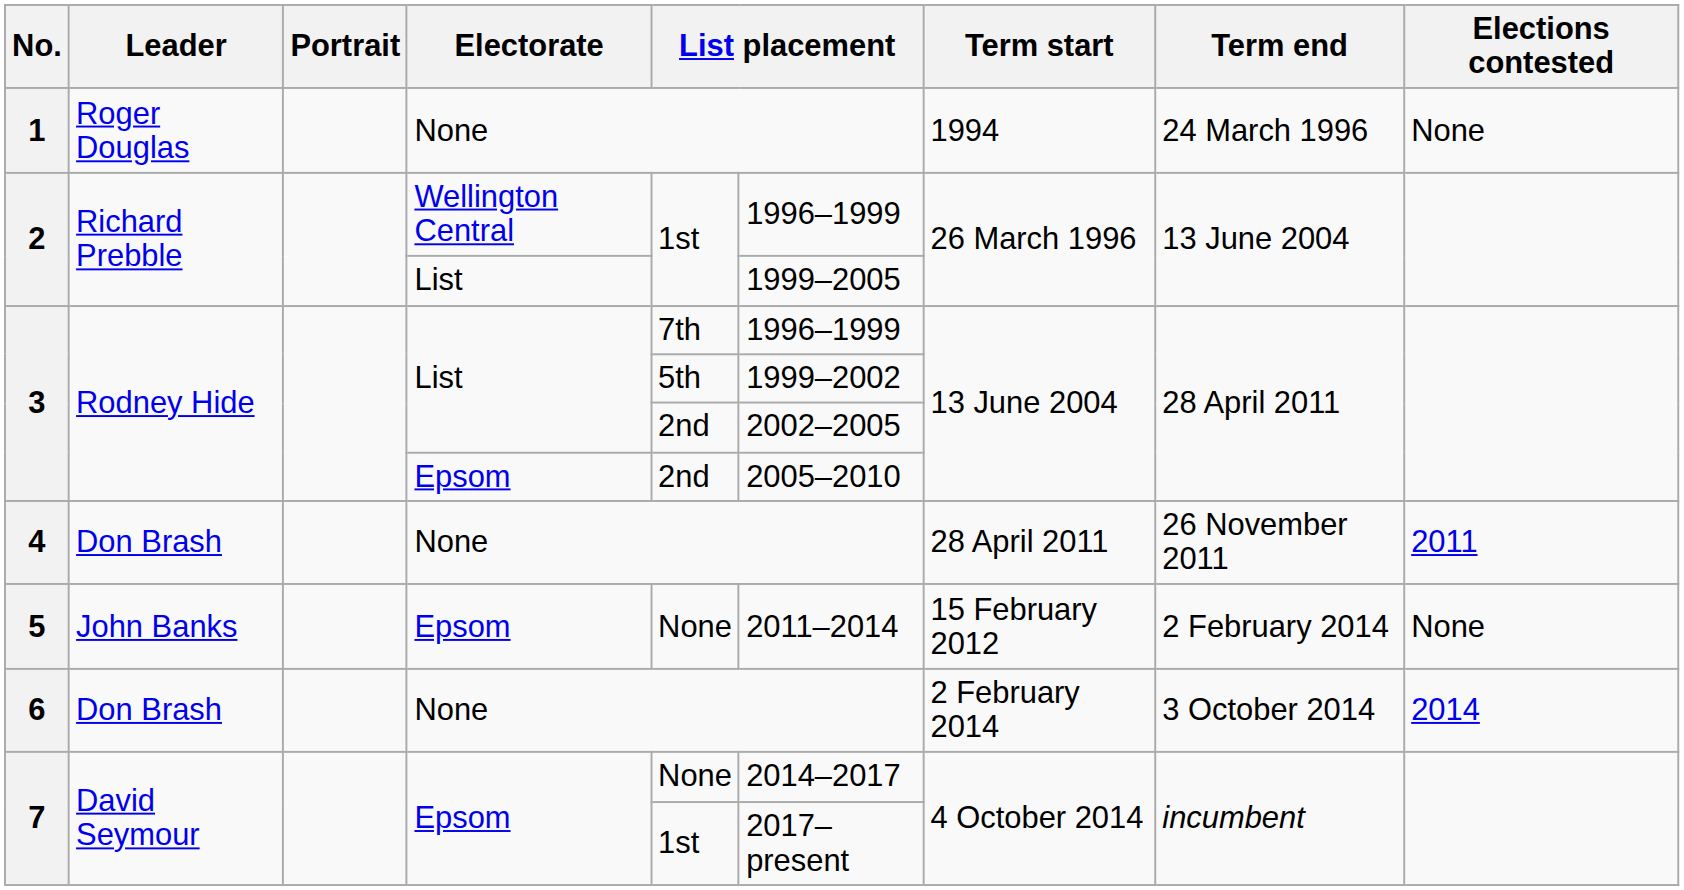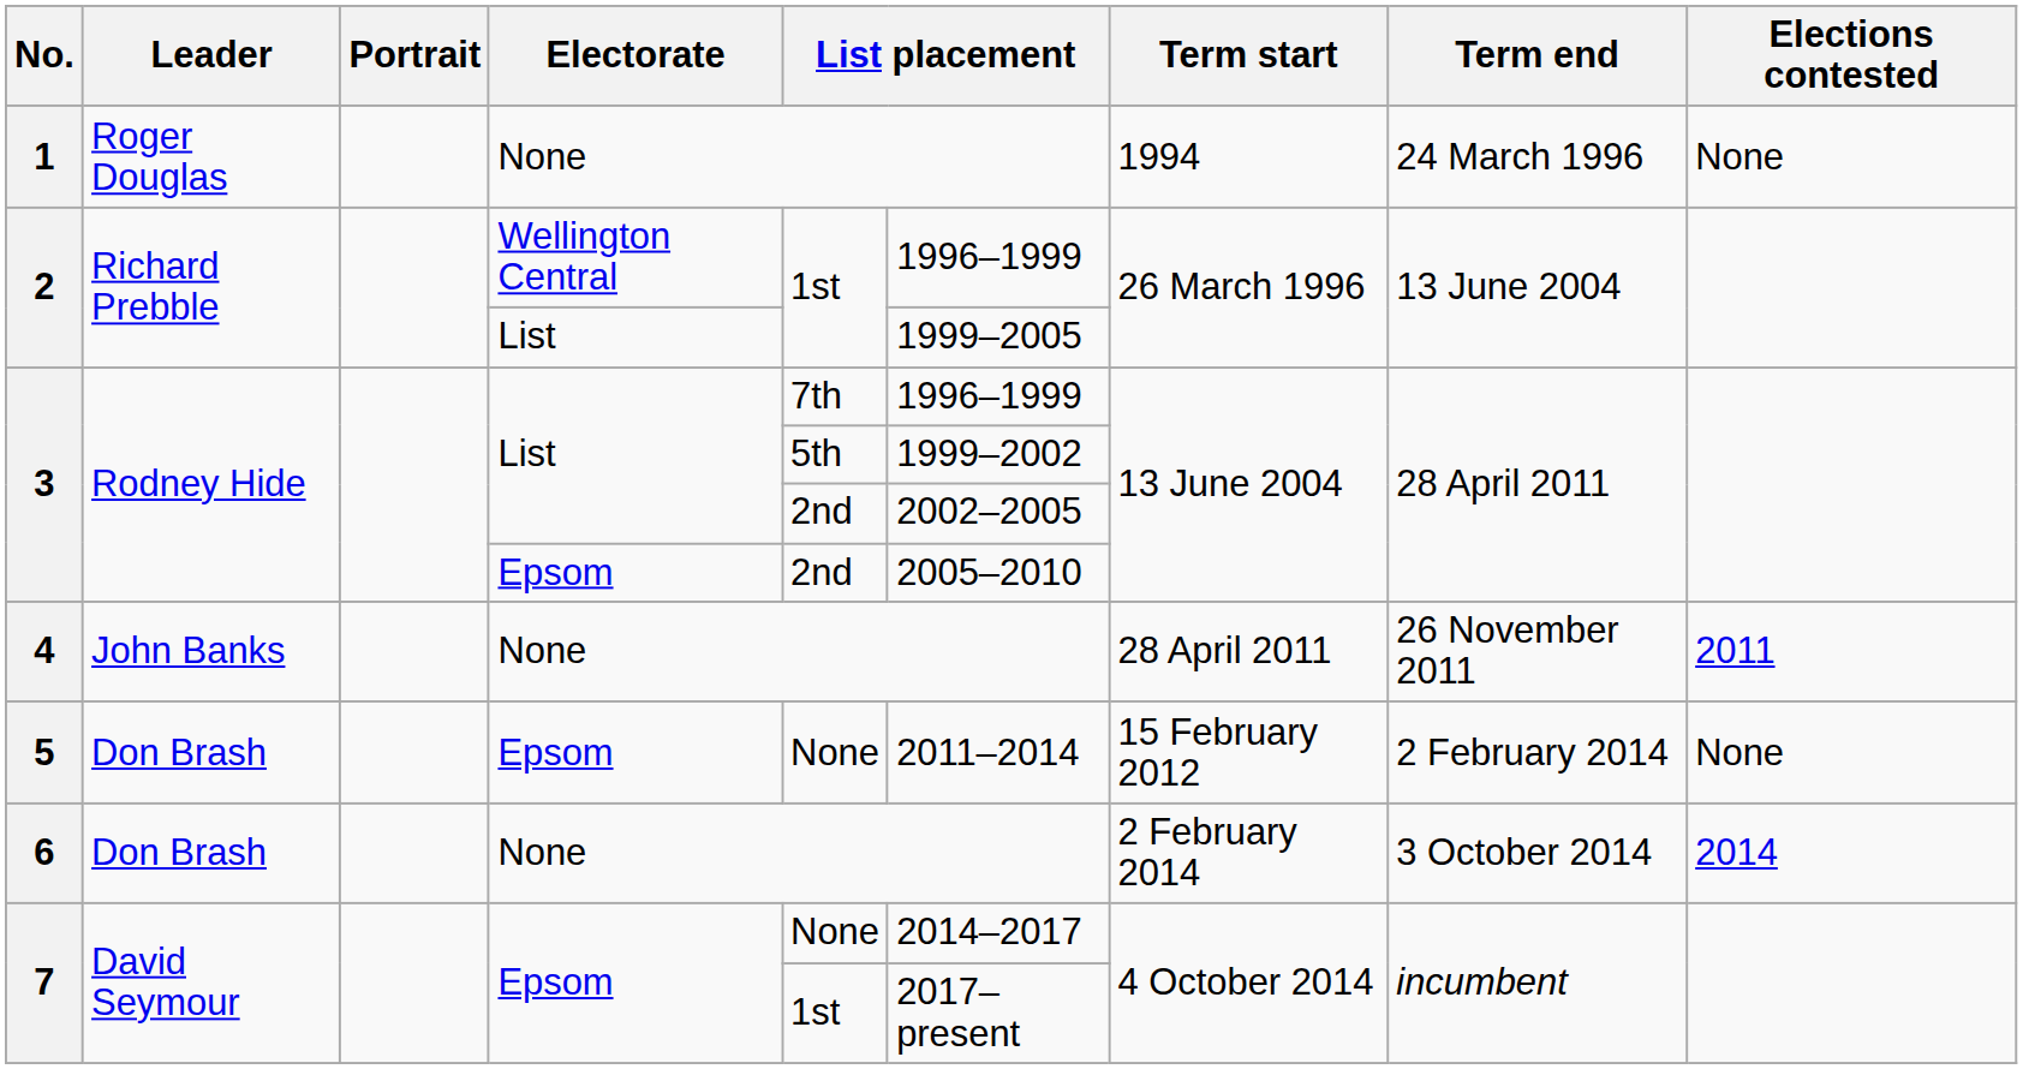 <table class="wikitable">
 <tr>
 <th scope="col">No.</th>
 <th scope="col">Leader</th>
 <th scope="col">Portrait</th>
 <th scope="col">Electorate</th>
 <th scope="col" colspan="2"><a href='#'>List</a> placement</th>
 <th scope="col">Term start</th>
 <th scope="col">Term end</th>
 <th scope="col">Elections contested</th>
 </tr>
 <tr>
 <th scope="row">1</th>
 <td><a href='#'>Roger Douglas</a><br></td>
 <td></td>
 <td colspan="3">None<br></td>
 <td>1994</td>
 <td>24 March 1996</td>
 <td>None</td>
 </tr>
 <tr>
 <th rowspan="2" scope="row">2</th>
 <td rowspan="2"><a href='#'>Richard Prebble</a><br></td>
 <td rowspan="2"></td>
 <td><a href='#'>Wellington Central</a></td>
 <td rowspan="2">1st</td>
 <td>1996–1999</td>
 <td rowspan="2">26 March 1996</td>
 <td rowspan="2">13 June 2004</td>
 <td rowspan="2"></td>
 </tr>
 <tr>
 <td>List</td>
 <td>1999–2005</td>
 </tr>
 <tr>
 <th rowspan="4" scope="row">3</th>
 <td rowspan="4"><a href='#'>Rodney Hide</a><br></td>
 <td rowspan="4"></td>
 <td rowspan="3">List</td>
 <td>7th</td>
 <td>1996–1999</td>
 <td rowspan="4">13 June 2004</td>
 <td rowspan="4">28 April 2011</td>
 <td rowspan="4"></td>
 </tr>
 <tr>
 <td>5th</td>
 <td>1999–2002</td>
 </tr>
 <tr>
 <td>2nd</td>
 <td>2002–2005</td>
 </tr>
 <tr>
 <td><a href='#'>Epsom</a></td>
 <td>2nd</td>
 <td>2005–2010</td>
 </tr>
 <tr>
 <th scope="row">4</th>
-<td><a href='#'>Don Brash</a><br></td>
+<td><a href='#'>John Banks</a><br></td>
 <td></td>
 <td colspan="3">None<br></td>
 <td>28 April 2011</td>
 <td>26 November 2011</td>
 <td><a href='#'>2011</a></td>
 </tr>
 <tr>
 <th scope="row">5</th>
-<td><a href='#'>John Banks</a><br></td>
+<td><a href='#'>Don Brash</a><br></td>
 <td></td>
 <td><a href='#'>Epsom</a></td>
 <td>None</td>
 <td>2011–2014</td>
 <td>15 February 2012</td>
 <td>2 February 2014</td>
 <td>None</td>
 </tr>
 <tr>
 <th scope="row">6</th>
 <td><a href='#'>Don Brash</a><br></td>
 <td></td>
 <td colspan="3">None<br></td>
 <td>2 February 2014</td>
 <td>3 October 2014</td>
 <td><a href='#'>2014</a></td>
 </tr>
 <tr>
 <th rowspan="2" scope="row">7</th>
 <td rowspan="2"><a href='#'>David Seymour</a><br></td>
 <td rowspan="2"></td>
 <td rowspan="2"><a href='#'>Epsom</a></td>
 <td>None</td>
 <td>2014–2017</td>
 <td rowspan="2">4 October 2014</td>
 <td rowspan="2"><em>incumbent</em></td>
 <td rowspan="2"></td>
 </tr>
 <tr>
 <td>1st</td>
 <td>2017–present</td>
 </tr>
 </table>
